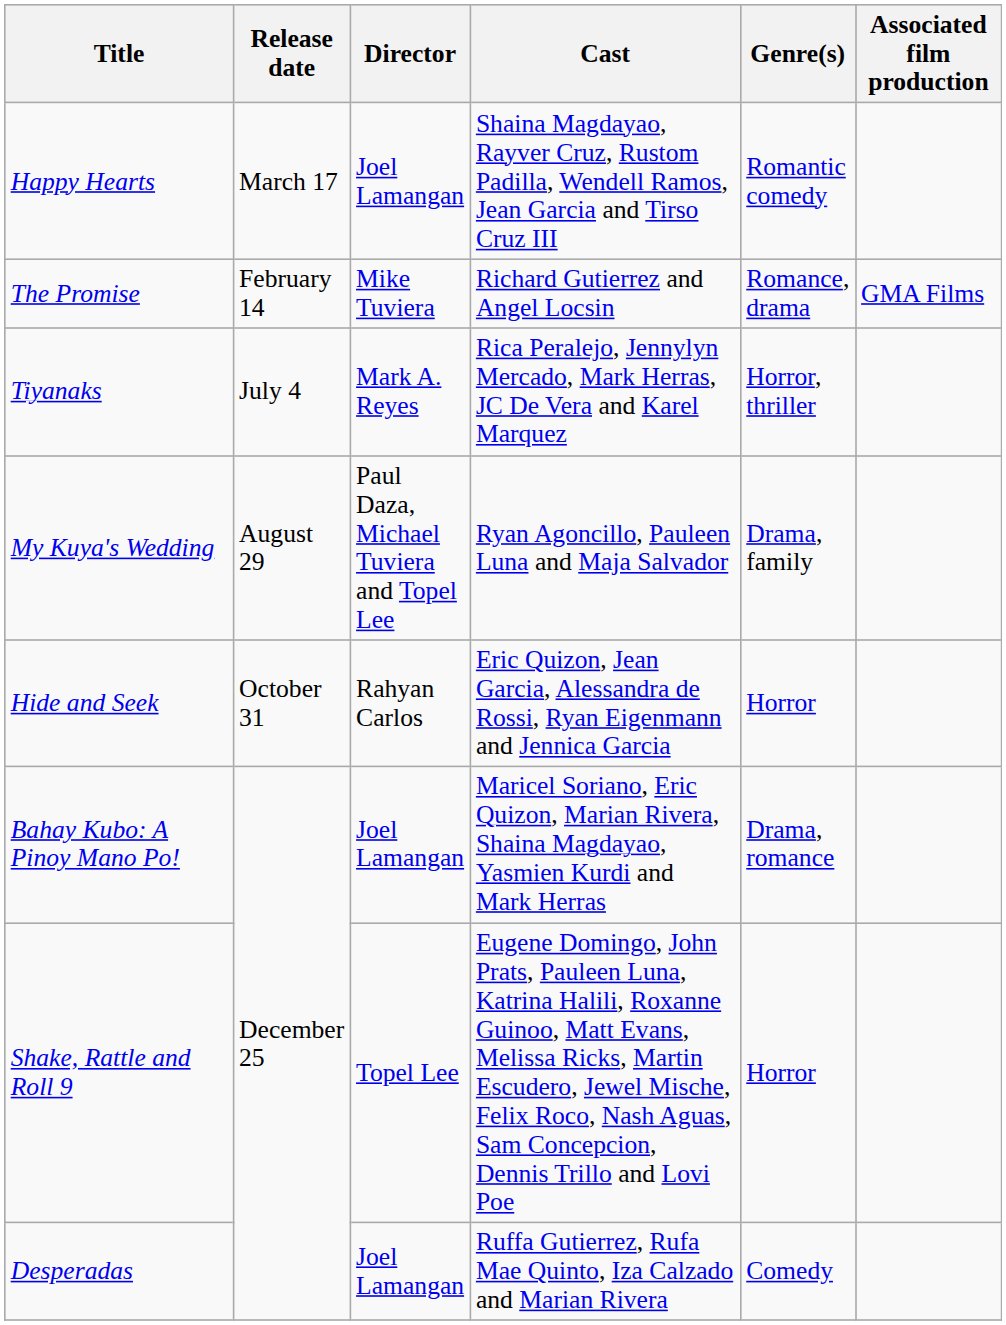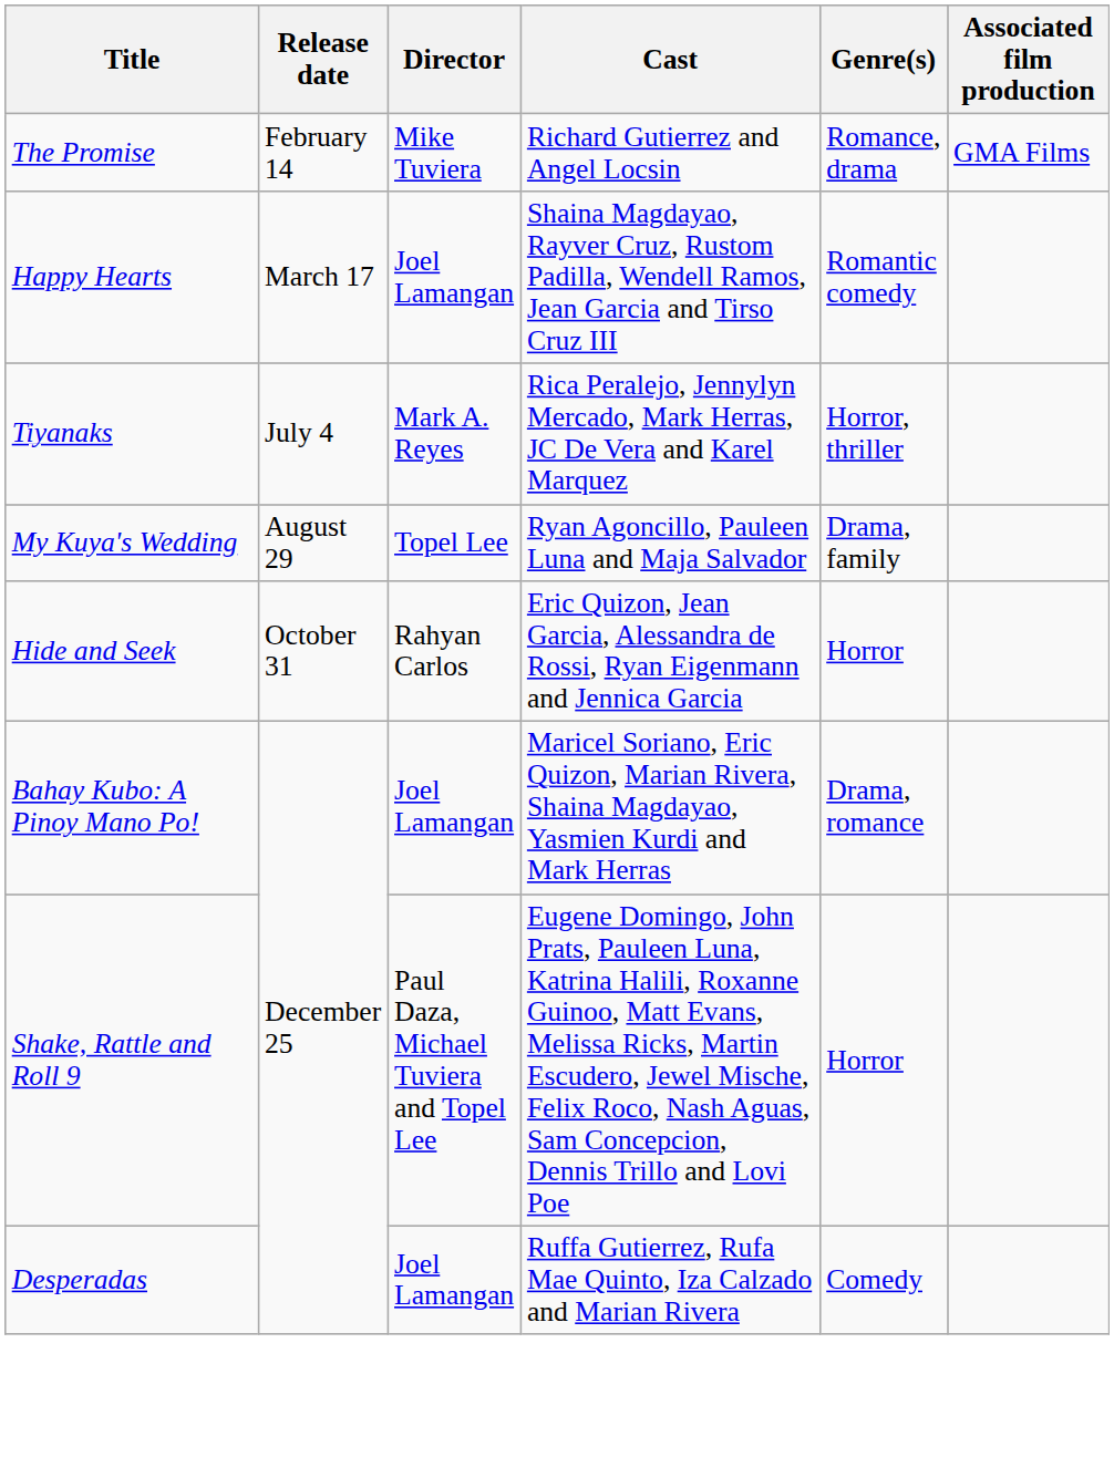 <table class="wikitable" style="width:100%;">
 <tr>
 <th style="width:25%;">Title</th>
 <th style="width:10%;">Release date</th>
 <th style="width:10%;">Director</th>
 <th style="width:30%;">Cast</th>
 <th style="width:10%;">Genre(s)</th>
 <th style="width:15%;">Associated film production</th>
 </tr>
 <tr>
+<td><em><a href='#'>The Promise</a></em></td>
+<td>February 14</td>
+<td><a href='#'>Mike Tuviera</a></td>
+<td><a href='#'>Richard Gutierrez</a> and <a href='#'>Angel Locsin</a></td>
+<td><a href='#'>Romance</a>, <a href='#'>drama</a></td>
+<td><a href='#'>GMA Films</a></td>
+</tr>
+<tr>
 <td><em><a href='#'>Happy Hearts</a></em></td>
 <td>March 17</td>
 <td><a href='#'>Joel Lamangan</a></td>
 <td><a href='#'>Shaina Magdayao</a>, <a href='#'>Rayver Cruz</a>, <a href='#'>Rustom Padilla</a>, <a href='#'>Wendell Ramos</a>, <a href='#'>Jean Garcia</a> and <a href='#'>Tirso Cruz III</a></td>
 <td><a href='#'>Romantic comedy</a></td>
 <td></td>
-</tr>
-<tr>
-<td><em><a href='#'>The Promise</a></em></td>
-<td>February 14</td>
-<td><a href='#'>Mike Tuviera</a></td>
-<td><a href='#'>Richard Gutierrez</a> and <a href='#'>Angel Locsin</a></td>
-<td><a href='#'>Romance</a>, <a href='#'>drama</a></td>
-<td><a href='#'>GMA Films</a></td>
 </tr>
 <tr>
 <td><em><a href='#'>Tiyanaks</a></em></td>
 <td>July 4</td>
 <td><a href='#'>Mark A. Reyes</a></td>
 <td><a href='#'>Rica Peralejo</a>, <a href='#'>Jennylyn Mercado</a>, <a href='#'>Mark Herras</a>, <a href='#'>JC De Vera</a> and <a href='#'>Karel Marquez</a></td>
 <td><a href='#'>Horror</a>, <a href='#'>thriller</a></td>
 <td></td>
 </tr>
 <tr>
 <td><em><a href='#'>My Kuya's Wedding</a></em></td>
 <td>August 29</td>
-<td>Paul Daza, <a href='#'>Michael Tuviera</a> and <a href='#'>Topel Lee</a></td>
+<td><a href='#'>Topel Lee</a></td>
 <td><a href='#'>Ryan Agoncillo</a>, <a href='#'>Pauleen Luna</a> and <a href='#'>Maja Salvador</a></td>
 <td><a href='#'>Drama</a>, family</td>
 <td></td>
 </tr>
 <tr>
 <td><em><a href='#'>Hide and Seek</a></em></td>
 <td>October 31</td>
 <td>Rahyan Carlos</td>
 <td><a href='#'>Eric Quizon</a>, <a href='#'>Jean Garcia</a>, <a href='#'>Alessandra de Rossi</a>, <a href='#'>Ryan Eigenmann</a> and <a href='#'>Jennica Garcia</a></td>
 <td><a href='#'>Horror</a></td>
 <td></td>
 </tr>
 <tr>
 <td><em><a href='#'>Bahay Kubo: A Pinoy Mano Po!</a></em></td>
 <td rowspan="3">December 25</td>
 <td><a href='#'>Joel Lamangan</a></td>
 <td><a href='#'>Maricel Soriano</a>, <a href='#'>Eric Quizon</a>, <a href='#'>Marian Rivera</a>, <a href='#'>Shaina Magdayao</a>, <a href='#'>Yasmien Kurdi</a> and <a href='#'>Mark Herras</a></td>
 <td><a href='#'>Drama</a>, <a href='#'>romance</a></td>
 <td></td>
 </tr>
 <tr>
 <td><em><a href='#'>Shake, Rattle and Roll 9</a></em></td>
-<td><a href='#'>Topel Lee</a></td>
+<td>Paul Daza, <a href='#'>Michael Tuviera</a> and <a href='#'>Topel Lee</a></td>
 <td><a href='#'>Eugene Domingo</a>, <a href='#'>John Prats</a>, <a href='#'>Pauleen Luna</a>, <a href='#'>Katrina Halili</a>, <a href='#'>Roxanne Guinoo</a>, <a href='#'>Matt Evans</a>, <a href='#'>Melissa Ricks</a>, <a href='#'>Martin Escudero</a>, <a href='#'>Jewel Mische</a>, <a href='#'>Felix Roco</a>, <a href='#'>Nash Aguas</a>, <a href='#'>Sam Concepcion</a>, <a href='#'>Dennis Trillo</a> and <a href='#'>Lovi Poe</a></td>
 <td><a href='#'>Horror</a></td>
 <td></td>
 </tr>
 <tr>
 <td><em><a href='#'>Desperadas</a></em></td>
 <td><a href='#'>Joel Lamangan</a></td>
 <td><a href='#'>Ruffa Gutierrez</a>, <a href='#'>Rufa Mae Quinto</a>, <a href='#'>Iza Calzado</a> and <a href='#'>Marian Rivera</a></td>
 <td><a href='#'>Comedy</a></td>
 </tr>
 </table>
